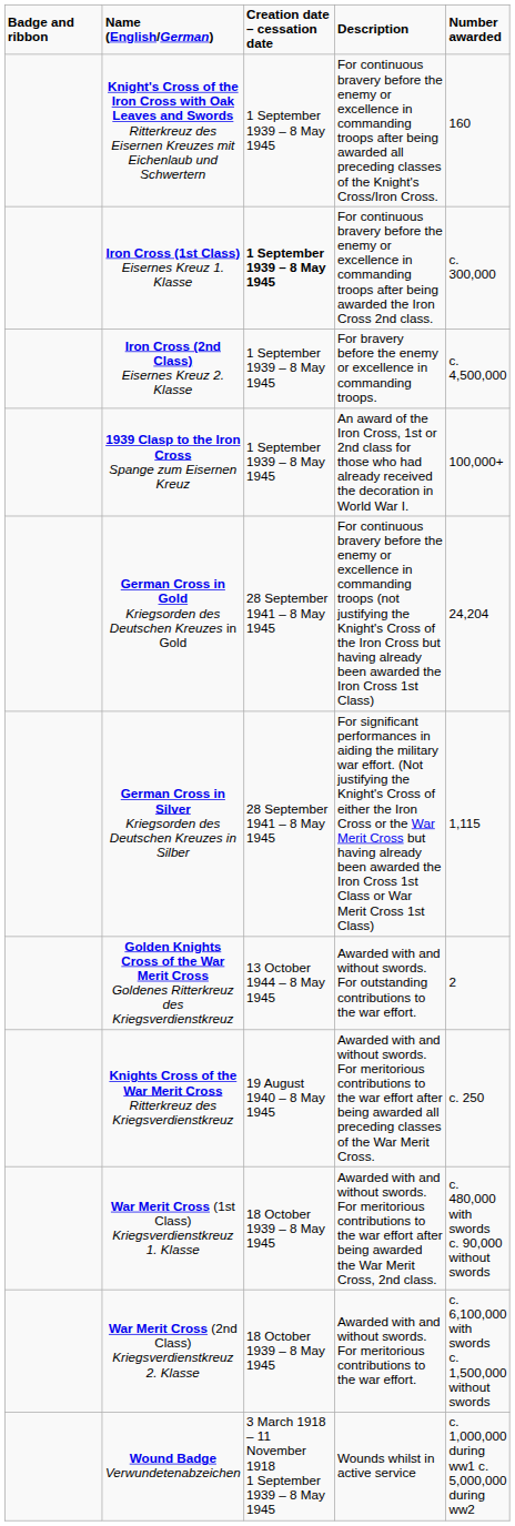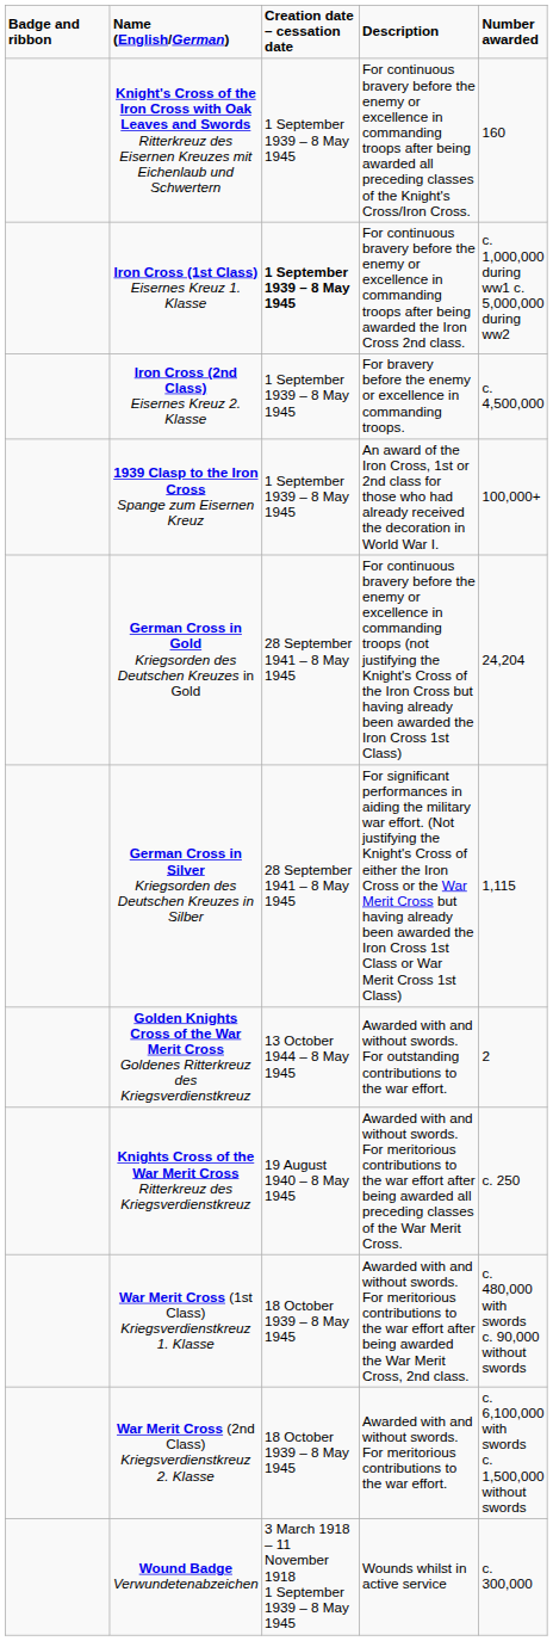 <table class="wikitable" width="100%">
 <tr>
 <td width="25%"><strong>Badge and ribbon</strong></td>
 <td width="20%"><strong>Name (<a href='#'>English</a>/<em><a href='#'>German</a></em>)</strong></td>
 <td width="20%"><strong>Creation date – cessation date</strong></td>
 <td width="25%"><strong>Description</strong></td>
 <td width="10%"><strong>Number awarded</strong></td>
 </tr>
 <tr>
 <td></td>
 <td style="text-align:center;"><a href='#'><strong>Knight's Cross of the Iron Cross with Oak Leaves and Swords</strong></a><br><em>Ritterkreuz des Eisernen Kreuzes mit Eichenlaub und Schwertern</em></td>
 <td>1 September 1939 – 8 May 1945</td>
 <td>For continuous bravery before the enemy or excellence in commanding troops after being awarded all preceding classes of the Knight's Cross/Iron Cross.</td>
 <td>160<br><br></td>
 </tr>
 <tr>
 <td></td>
 <td style="text-align:center;"><a href='#'><strong>Iron Cross (1st Class)</strong></a><br><em>Eisernes Kreuz 1. Klasse</em></td>
 <td><strong>1 September 1939 – 8 May 1945</strong></td>
 <td>For continuous bravery before the enemy or excellence in commanding troops after being awarded the Iron Cross 2nd class.</td>
-<td>c. 300,000</td>
+<td>c. 1,000,000 during ww1 c. 5,000,000 during ww2</td>
 </tr>
 <tr>
 <td></td>
 <td style="text-align:center;"><a href='#'><strong>Iron Cross (2nd Class)</strong></a><br><em>Eisernes Kreuz 2. Klasse</em></td>
 <td>1 September 1939 – 8 May 1945</td>
 <td>For bravery before the enemy or excellence in commanding troops.</td>
 <td>c. 4,500,000</td>
 </tr>
 <tr>
 <td></td>
 <td style="text-align:center;"><a href='#'><strong>1939 Clasp to the Iron Cross</strong></a><br><em>Spange zum Eisernen Kreuz</em></td>
 <td>1 September 1939 – 8 May 1945</td>
 <td>An award of the Iron Cross, 1st or 2nd class for those who had already received the decoration in World War I.</td>
 <td>100,000+<br></td>
 </tr>
 <tr>
 <td></td>
 <td style="text-align:center;"><a href='#'><strong>German Cross in Gold</strong></a><br><em>Kriegsorden des Deutschen Kreuzes</em> in Gold</td>
 <td>28 September 1941 – 8 May 1945</td>
 <td>For continuous bravery before the enemy or excellence in commanding troops (not justifying the Knight's Cross of the Iron Cross but having already been awarded the Iron Cross 1st Class)</td>
 <td>24,204</td>
 </tr>
 <tr>
 <td></td>
 <td style="text-align:center;"><a href='#'><strong>German Cross in Silver</strong></a><br><em>Kriegsorden des Deutschen Kreuzes in Silber</em></td>
 <td>28 September 1941 – 8 May 1945</td>
 <td>For significant performances in aiding the military war effort. (Not justifying the Knight's Cross of either the Iron Cross or the <a href='#'>War Merit Cross</a> but having already been awarded the Iron Cross 1st Class or War Merit Cross 1st Class)</td>
 <td>1,115</td>
 </tr>
 <tr>
 <td></td>
 <td style="text-align:center;"><a href='#'><strong>Golden Knights Cross of the War Merit Cross</strong></a><br><em>Goldenes Ritterkreuz des Kriegsverdienstkreuz</em></td>
 <td>13 October 1944 – 8 May 1945</td>
 <td>Awarded with and without swords.<br>For outstanding contributions to the war effort.</td>
 <td>2</td>
 </tr>
 <tr>
 <td></td>
 <td style="text-align:center;"><a href='#'><strong>Knights Cross of the War Merit Cross</strong></a><br><em>Ritterkreuz des Kriegsverdienstkreuz</em></td>
 <td>19 August 1940 – 8 May 1945</td>
 <td>Awarded with and without swords.<br>For meritorious contributions to the war effort after being awarded all preceding classes of the War Merit Cross.</td>
 <td>c. 250</td>
 </tr>
 <tr>
 <td></td>
 <td style="text-align:center;"><strong><a href='#'>War Merit Cross</a></strong> (1st Class)<br><em>Kriegsverdienstkreuz 1. Klasse</em></td>
 <td>18 October 1939 – 8 May 1945</td>
 <td>Awarded with and without swords.<br>For meritorious contributions to the war effort after being awarded the War Merit Cross, 2nd class.</td>
 <td>c. 480,000 with swords<br>c. 90,000 without swords</td>
 </tr>
 <tr>
 <td></td>
 <td style="text-align:center;"><strong><a href='#'>War Merit Cross</a></strong> (2nd Class)<br><em>Kriegsverdienstkreuz 2. Klasse</em></td>
 <td>18 October 1939 – 8 May 1945</td>
 <td>Awarded with and without swords.<br>For meritorious contributions to the war effort.</td>
 <td>c. 6,100,000 with swords<br>c. 1,500,000 without swords</td>
 </tr>
 <tr>
 <td></td>
 <td style="text-align:center;"><strong><a href='#'>Wound Badge</a></strong><br><em>Verwundetenabzeichen</em></td>
 <td>3 March 1918 – 11 November 1918<br>1 September 1939 – 8 May 1945</td>
 <td>Wounds whilst in active service</td>
-<td>c. 1,000,000 during ww1 c. 5,000,000 during ww2</td>
+<td>c. 300,000</td>
 </tr>
 </table>
